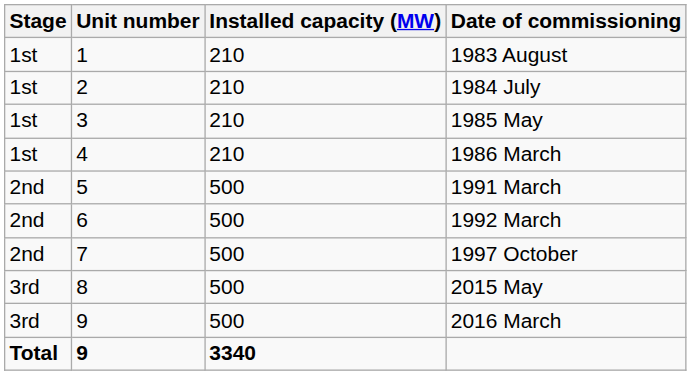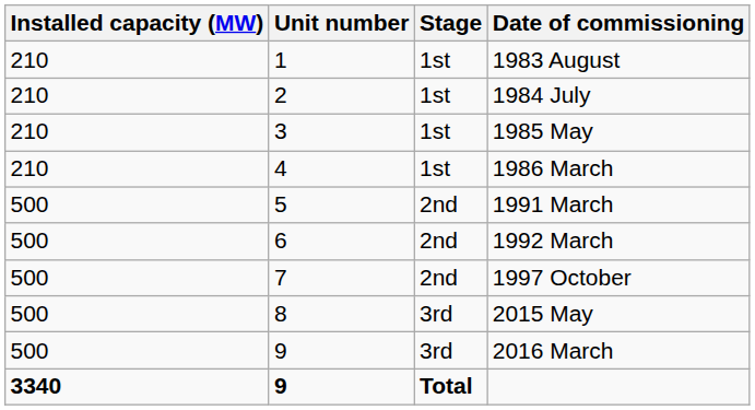 <table class="sortable wikitable">
 <tr>
+<th>Installed capacity (<a href='#'>MW</a>)</th>
+<th>Unit number</th>
 <th>Stage</th>
-<th>Unit number</th>
-<th>Installed capacity (<a href='#'>MW</a>)</th>
 <th>Date of commissioning</th>
 </tr>
 <tr>
+<td>210</td>
+<td>1</td>
 <td>1st</td>
-<td>1</td>
-<td>210</td>
 <td>1983 August</td>
 </tr>
 <tr>
+<td>210</td>
+<td>2</td>
 <td>1st</td>
-<td>2</td>
-<td>210</td>
 <td>1984 July</td>
 </tr>
 <tr>
+<td>210</td>
+<td>3</td>
 <td>1st</td>
-<td>3</td>
-<td>210</td>
 <td>1985 May</td>
 </tr>
 <tr>
+<td>210</td>
+<td>4</td>
 <td>1st</td>
-<td>4</td>
-<td>210</td>
 <td>1986 March</td>
 </tr>
 <tr>
+<td>500</td>
+<td>5</td>
 <td>2nd</td>
-<td>5</td>
-<td>500</td>
 <td>1991 March</td>
 </tr>
 <tr>
+<td>500</td>
+<td>6</td>
 <td>2nd</td>
-<td>6</td>
-<td>500</td>
 <td>1992 March</td>
 </tr>
 <tr>
+<td>500</td>
+<td>7</td>
 <td>2nd</td>
-<td>7</td>
-<td>500</td>
 <td>1997 October</td>
 </tr>
 <tr>
+<td>500</td>
+<td>8</td>
 <td>3rd</td>
-<td>8</td>
-<td>500</td>
 <td>2015 May </td>
 </tr>
 <tr>
+<td>500</td>
+<td>9</td>
 <td>3rd</td>
-<td>9</td>
-<td>500</td>
 <td>2016 March</td>
 </tr>
 <tr>
+<td><strong>3340</strong></td>
+<td><strong>9</strong></td>
 <td><strong>Total</strong></td>
-<td><strong>9</strong></td>
-<td><strong>3340</strong></td>
 <td></td>
 </tr>
 </table>
